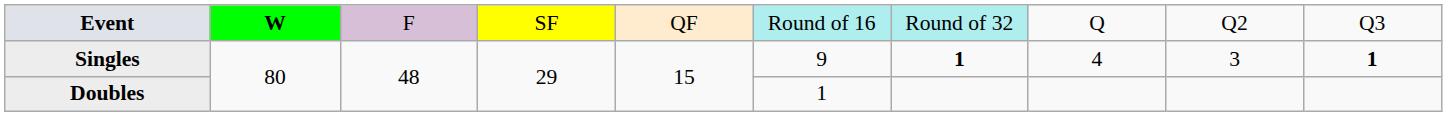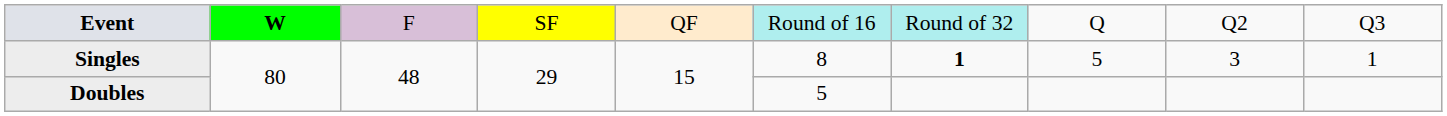 <table class=wikitable style=font-size:90%;text-align:center>
 <tr>
 <td style="width:130px; background:#dfe2e9;"><strong>Event</strong></td>
 <td style="width:80px; background:lime;"><strong>W</strong></td>
 <td style="width:85px; background:thistle;">F</td>
 <td style="width:85px; background:#ff0;">SF</td>
 <td style="width:85px; background:#ffebcd;">QF</td>
 <td style="width:85px; background:#afeeee;">Round of 16</td>
 <td style="width:85px; background:#afeeee;">Round of 32</td>
 <td width=85>Q</td>
 <td width=85>Q2</td>
 <td width=85>Q3</td>
 </tr>
 <tr>
 <th style="background:#ededed;">Singles</th>
 <td rowspan=2>80</td>
 <td rowspan=2>48</td>
 <td rowspan=2>29</td>
 <td rowspan=2>15</td>
-<td>9</td>
+<td>8</td>
 <td><strong>1</strong></td>
-<td>4</td>
+<td>5</td>
 <td>3</td>
-<td><strong>1</strong></td>
+<td>1</td>
 </tr>
 <tr>
 <th style="background:#ededed;">Doubles</th>
-<td>1</td>
+<td>5</td>
 <td></td>
 <td></td>
 <td></td>
 <td></td>
 </tr>
 </table>
